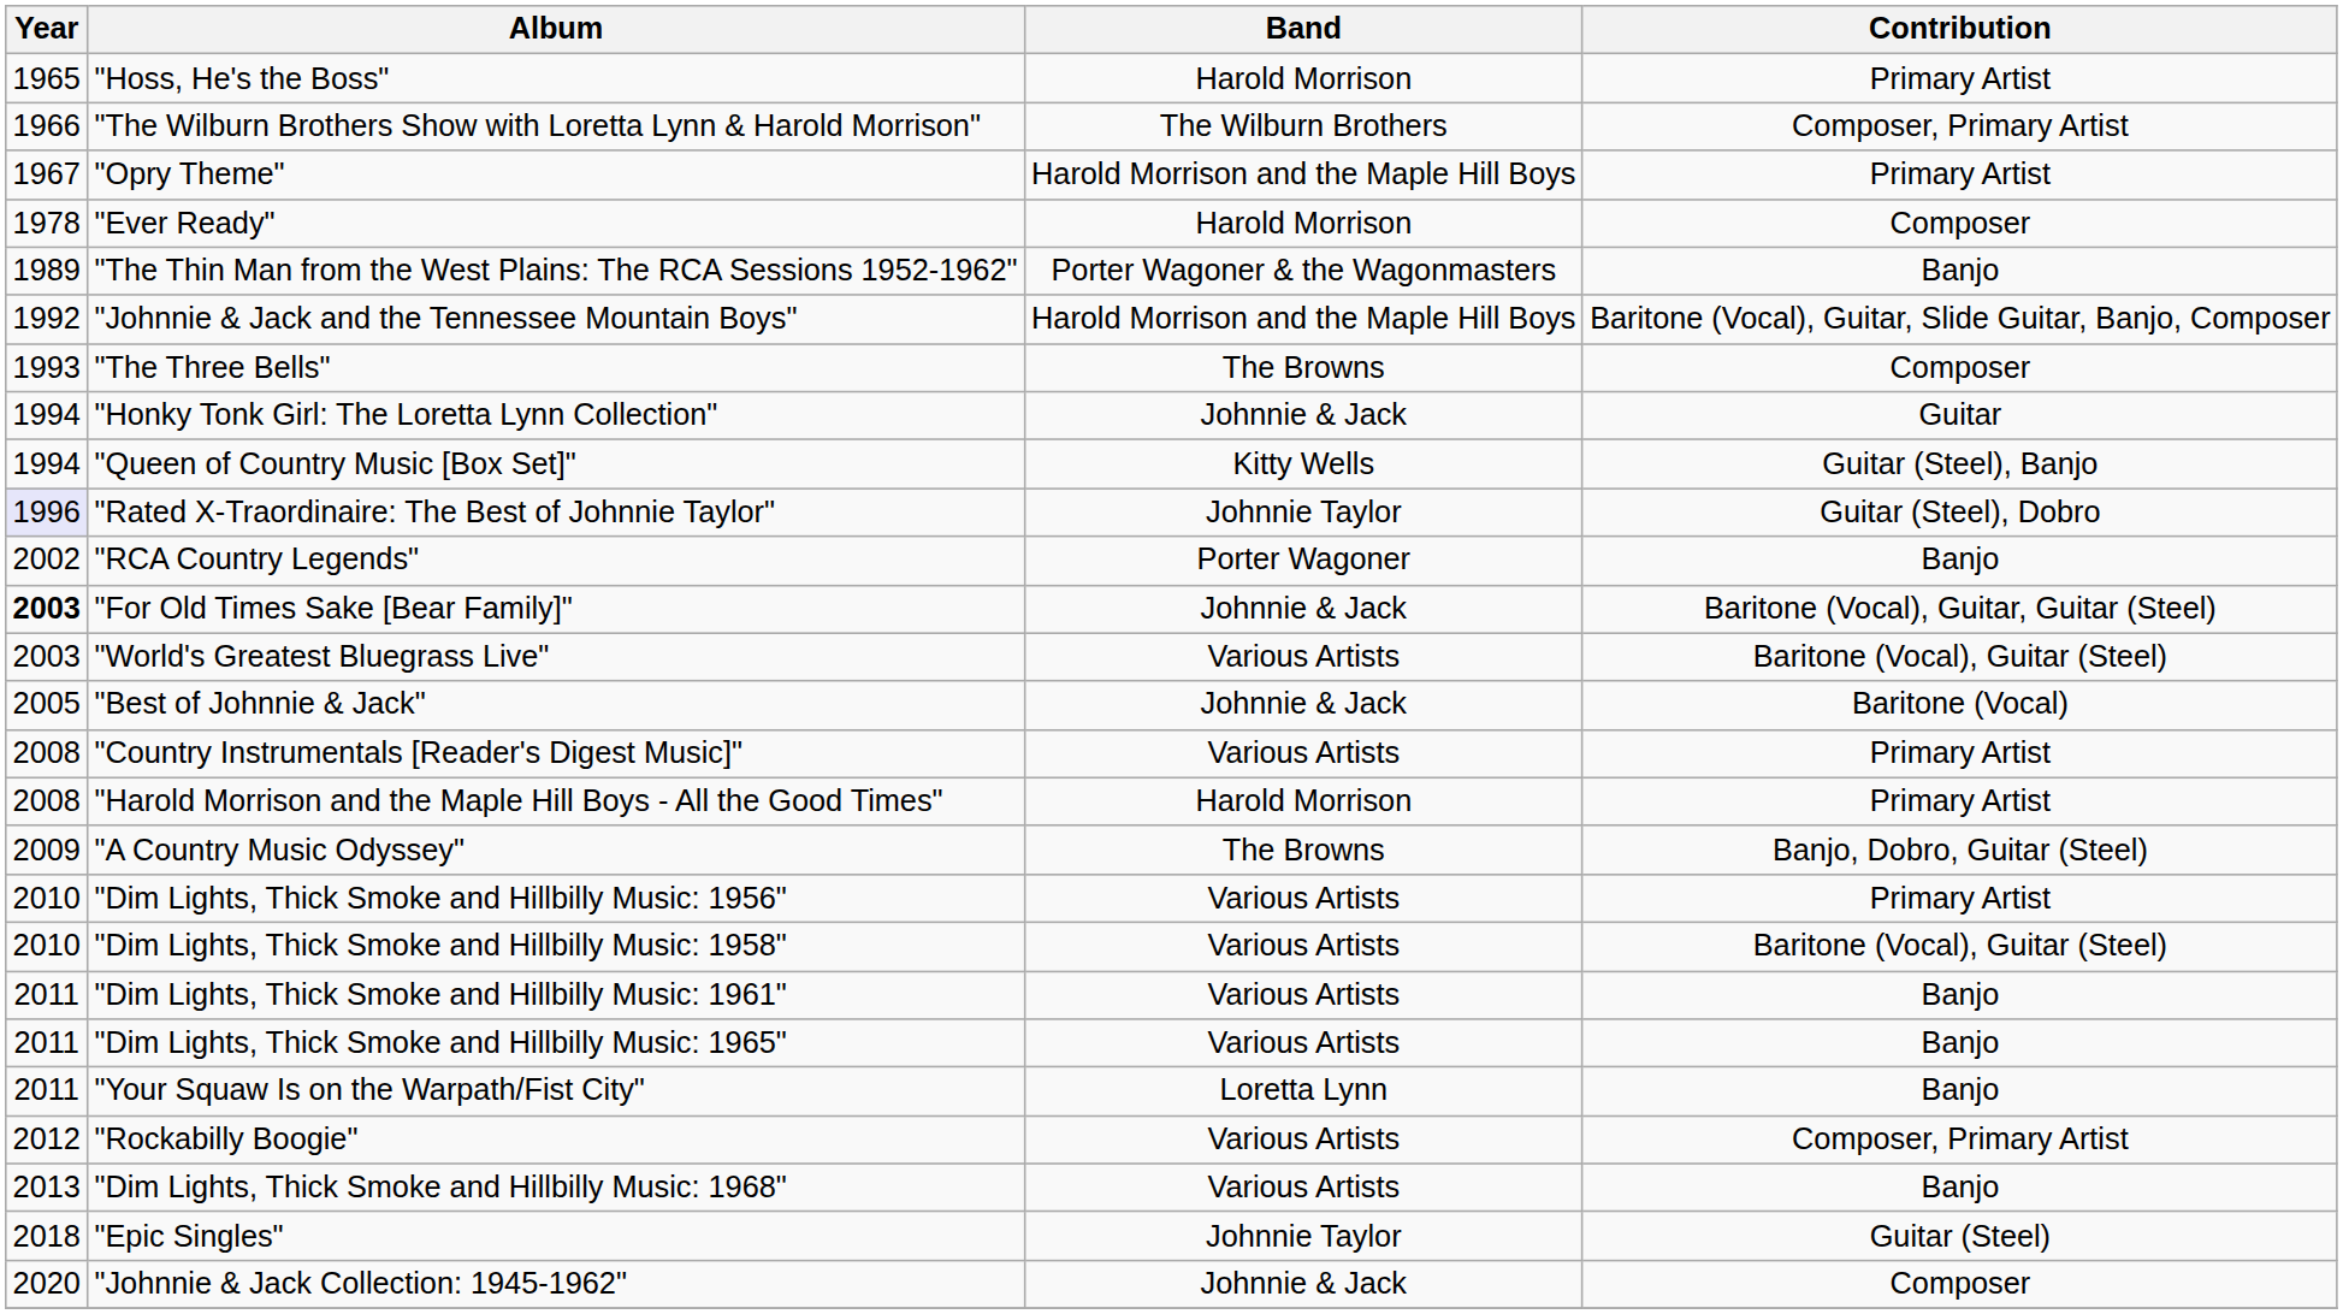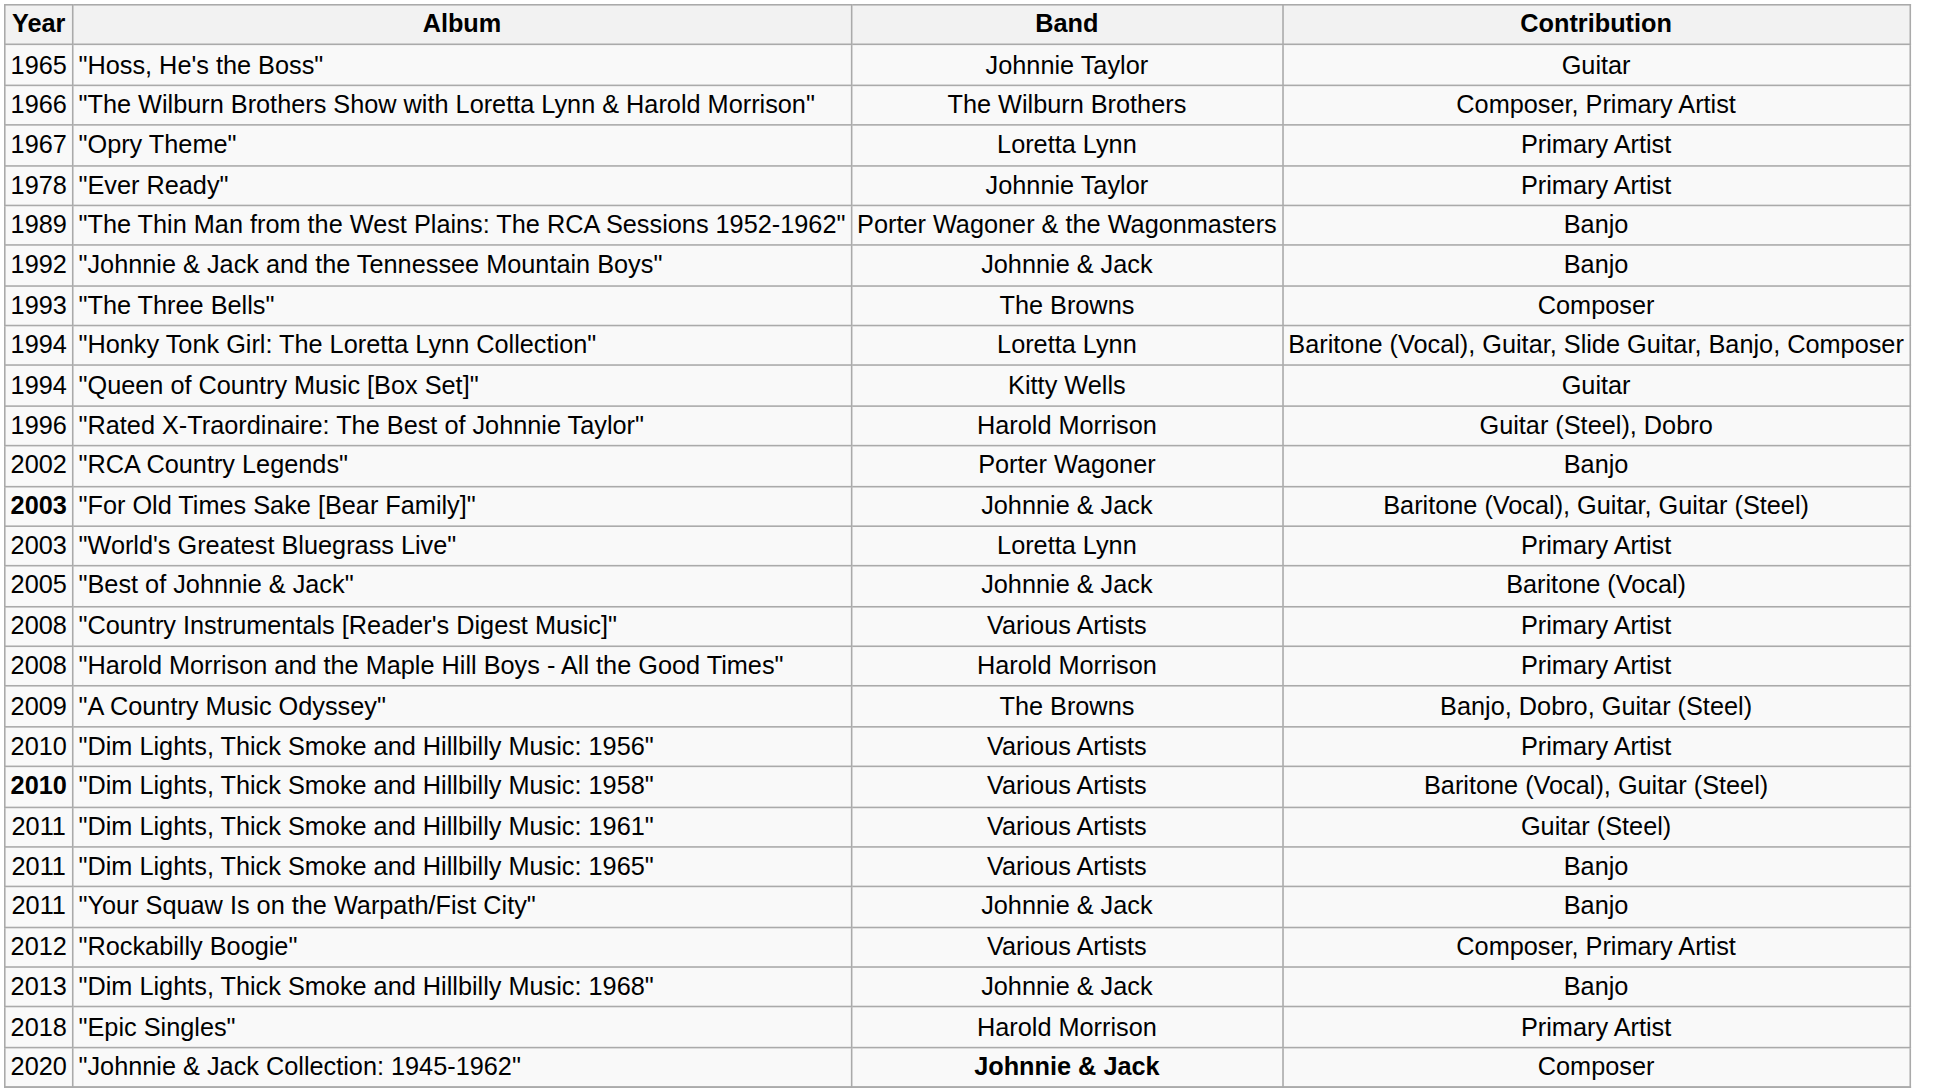 <table class="wikitable" style="text-align:center;">
 <tr>
 <th rowspan="1">Year</th>
 <th>Album</th>
 <th>Band</th>
 <th>Contribution</th>
 </tr>
 <tr>
 <td>1965</td>
 <td style="text-align:left;">"Hoss, He's the Boss"</td>
-<td>Harold Morrison</td>
-<td>Primary Artist</td>
+<td>Johnnie Taylor</td>
+<td>Guitar</td>
 </tr>
 <tr>
 <td>1966</td>
 <td style="text-align:left;">"The Wilburn Brothers Show with Loretta Lynn & Harold Morrison"</td>
 <td>The Wilburn Brothers</td>
 <td>Composer, Primary Artist</td>
 </tr>
 <tr>
 <td>1967</td>
 <td style="text-align:left;">"Opry Theme"</td>
-<td>Harold Morrison and the Maple Hill Boys</td>
+<td>Loretta Lynn</td>
 <td>Primary Artist</td>
 </tr>
 <tr>
 <td>1978</td>
 <td style="text-align:left;">"Ever Ready"</td>
-<td>Harold Morrison</td>
-<td>Composer</td>
+<td>Johnnie Taylor</td>
+<td>Primary Artist</td>
 </tr>
 <tr>
 <td>1989</td>
 <td style="text-align:left;">"The Thin Man from the West Plains: The RCA Sessions 1952-1962"</td>
 <td>Porter Wagoner & the Wagonmasters</td>
 <td>Banjo</td>
 </tr>
 <tr>
 <td>1992</td>
 <td style="text-align:left;">"Johnnie & Jack and the Tennessee Mountain Boys"</td>
-<td>Harold Morrison and the Maple Hill Boys</td>
-<td>Baritone (Vocal), Guitar, Slide Guitar, Banjo, Composer</td>
+<td>Johnnie & Jack</td>
+<td>Banjo</td>
 </tr>
 <tr>
 <td>1993</td>
 <td style="text-align:left;">"The Three Bells"</td>
 <td>The Browns</td>
 <td>Composer</td>
 </tr>
 <tr>
 <td>1994</td>
 <td style="text-align:left;">"Honky Tonk Girl: The Loretta Lynn Collection"</td>
-<td>Johnnie & Jack</td>
-<td>Guitar</td>
+<td>Loretta Lynn</td>
+<td>Baritone (Vocal), Guitar, Slide Guitar, Banjo, Composer</td>
 </tr>
 <tr>
 <td>1994</td>
 <td style="text-align:left;">"Queen of Country Music [Box Set]"</td>
 <td>Kitty Wells</td>
-<td>Guitar (Steel), Banjo</td>
+<td>Guitar</td>
 </tr>
 <tr>
-<td style="background: lavender;">1996</td>
+<td>1996</td>
 <td style="text-align:left;">"Rated X-Traordinaire: The Best of Johnnie Taylor"</td>
-<td>Johnnie Taylor</td>
+<td>Harold Morrison</td>
 <td>Guitar (Steel), Dobro</td>
 </tr>
 <tr>
 <td>2002</td>
 <td style="text-align:left;">"RCA Country Legends"</td>
 <td>Porter Wagoner</td>
 <td>Banjo</td>
 </tr>
 <tr>
 <td><strong>2003</strong></td>
 <td style="text-align:left;">"For Old Times Sake [Bear Family]"</td>
 <td>Johnnie & Jack</td>
 <td>Baritone (Vocal), Guitar, Guitar (Steel)</td>
 </tr>
 <tr>
 <td>2003</td>
 <td style="text-align:left;">"World's Greatest Bluegrass Live"</td>
-<td>Various Artists</td>
-<td>Baritone (Vocal), Guitar (Steel)</td>
+<td>Loretta Lynn</td>
+<td>Primary Artist</td>
 </tr>
 <tr>
 <td>2005</td>
 <td style="text-align:left;">"Best of Johnnie & Jack"</td>
 <td>Johnnie & Jack</td>
 <td>Baritone (Vocal)</td>
 </tr>
 <tr>
 <td>2008</td>
 <td style="text-align:left;">"Country Instrumentals [Reader's Digest Music]"</td>
 <td>Various Artists</td>
 <td>Primary Artist</td>
 </tr>
 <tr>
 <td>2008</td>
 <td style="text-align:left;">"Harold Morrison and the Maple Hill Boys - All the Good Times"</td>
 <td>Harold Morrison</td>
 <td>Primary Artist</td>
 </tr>
 <tr>
 <td>2009</td>
 <td style="text-align:left;">"A Country Music Odyssey"</td>
 <td>The Browns</td>
 <td>Banjo, Dobro, Guitar (Steel)</td>
 </tr>
 <tr>
 <td>2010</td>
 <td style="text-align:left;">"Dim Lights, Thick Smoke and Hillbilly Music: 1956"</td>
 <td>Various Artists</td>
 <td>Primary Artist</td>
 </tr>
 <tr>
-<td>2010</td>
+<td><strong>2010</strong></td>
 <td style="text-align:left;">"Dim Lights, Thick Smoke and Hillbilly Music: 1958"</td>
 <td>Various Artists</td>
 <td>Baritone (Vocal), Guitar (Steel)</td>
 </tr>
 <tr>
 <td>2011</td>
 <td style="text-align:left;">"Dim Lights, Thick Smoke and Hillbilly Music: 1961"</td>
 <td>Various Artists</td>
-<td>Banjo</td>
+<td>Guitar (Steel)</td>
 </tr>
 <tr>
 <td>2011</td>
 <td style="text-align:left;">"Dim Lights, Thick Smoke and Hillbilly Music: 1965"</td>
 <td>Various Artists</td>
 <td>Banjo</td>
 </tr>
 <tr>
 <td>2011</td>
 <td style="text-align:left;">"Your Squaw Is on the Warpath/Fist City"</td>
-<td>Loretta Lynn</td>
+<td>Johnnie & Jack</td>
 <td>Banjo</td>
 </tr>
 <tr>
 <td>2012</td>
 <td style="text-align:left;">"Rockabilly Boogie"</td>
 <td>Various Artists</td>
 <td>Composer, Primary Artist</td>
 </tr>
 <tr>
 <td>2013</td>
 <td style="text-align:left;">"Dim Lights, Thick Smoke and Hillbilly Music: 1968"</td>
-<td>Various Artists</td>
+<td>Johnnie & Jack</td>
 <td>Banjo</td>
 </tr>
 <tr>
 <td>2018</td>
 <td style="text-align:left;">"Epic Singles"</td>
-<td>Johnnie Taylor</td>
-<td>Guitar (Steel)</td>
+<td>Harold Morrison</td>
+<td>Primary Artist</td>
 </tr>
 <tr>
 <td>2020</td>
 <td style="text-align:left;">"Johnnie & Jack Collection: 1945-1962"</td>
-<td>Johnnie & Jack</td>
+<td><strong>Johnnie & Jack</strong></td>
 <td>Composer</td>
 </tr>
 <tr>
 </tr>
 </table>
